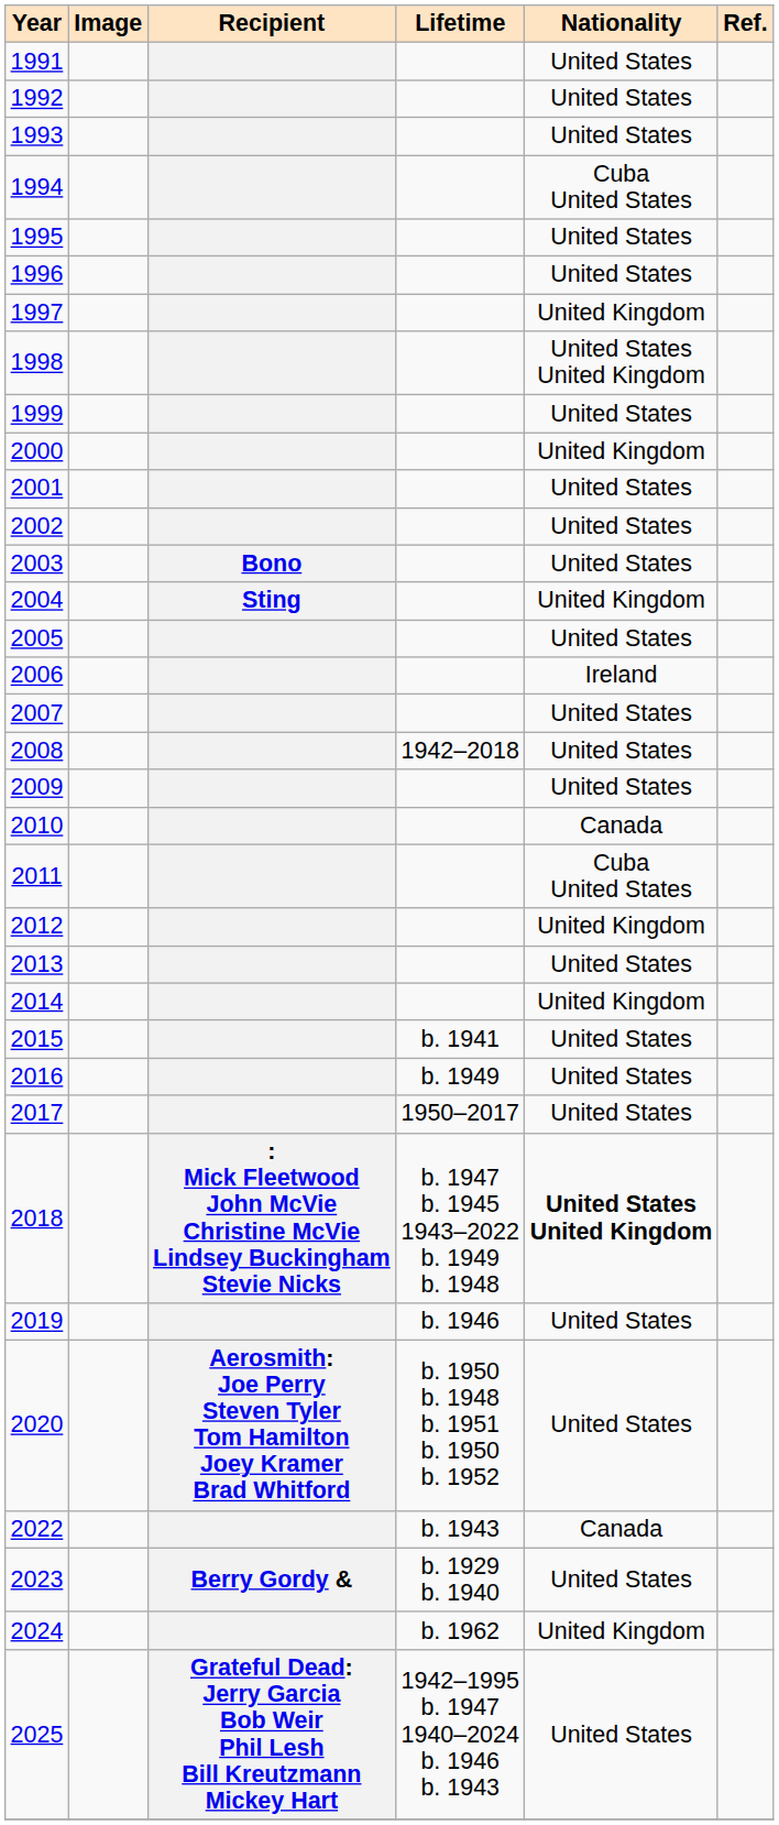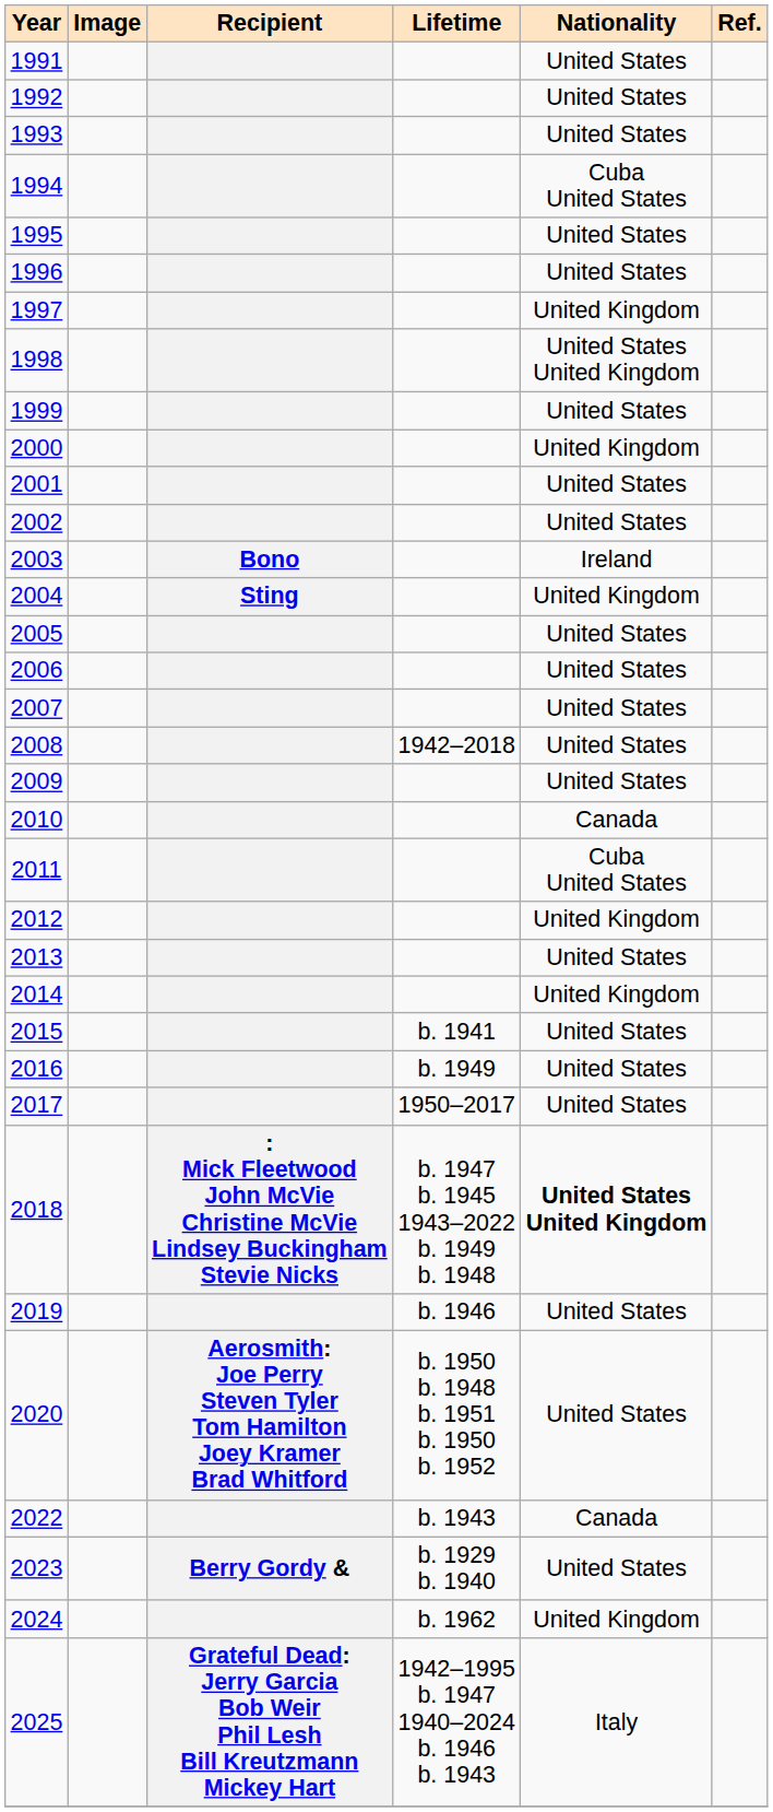 <table class="wikitable plainrowheaders sortable" border="1" style="text-align:center;">
 <tr>
 <th scope="col" style="background:#FFE4C4;">Year</th>
 <th scope="col" class=unsortable style="background:#FFE4C4;">Image</th>
 <th scope="col" style="background:#FFE4C4;">Recipient</th>
 <th scope="col" style="background:#FFE4C4;">Lifetime</th>
 <th scope="col" style="background:#FFE4C4;">Nationality</th>
 <th scope="col" class=unsortable style="background:#FFE4C4;">Ref.</th>
 </tr>
 <tr>
 <td><a href='#'>1991</a></td>
 <td></td>
 <th scope="row"></th>
 <td></td>
 <td>United States</td>
 <td></td>
 </tr>
 <tr>
 <td><a href='#'>1992</a></td>
 <td></td>
 <th scope="row"></th>
 <td></td>
 <td>United States</td>
 <td></td>
 </tr>
 <tr>
 <td><a href='#'>1993</a></td>
 <td></td>
 <th scope="row"></th>
 <td></td>
 <td>United States</td>
 <td></td>
 </tr>
 <tr>
 <td><a href='#'>1994</a></td>
 <td></td>
 <th scope="row"></th>
 <td></td>
 <td>Cuba<br>United States</td>
 <td></td>
 </tr>
 <tr>
 <td><a href='#'>1995</a></td>
 <td></td>
 <th scope="row"></th>
 <td></td>
 <td>United States</td>
 <td></td>
 </tr>
 <tr>
 <td><a href='#'>1996</a></td>
 <td></td>
 <th scope="row"></th>
 <td></td>
 <td>United States</td>
 <td></td>
 </tr>
 <tr>
 <td><a href='#'>1997</a></td>
 <td></td>
 <th scope="row"></th>
 <td></td>
 <td>United Kingdom</td>
 <td></td>
 </tr>
 <tr>
 <td><a href='#'>1998</a></td>
 <td></td>
 <th scope="row"></th>
 <td></td>
 <td>United States<br>United Kingdom</td>
 <td></td>
 </tr>
 <tr>
 <td><a href='#'>1999</a></td>
 <td></td>
 <th scope="row"></th>
 <td></td>
 <td>United States</td>
 <td></td>
 </tr>
 <tr>
 <td><a href='#'>2000</a></td>
 <td></td>
 <th scope="row"></th>
 <td></td>
 <td>United Kingdom</td>
 <td></td>
 </tr>
 <tr>
 <td><a href='#'>2001</a></td>
 <td></td>
 <th scope="row"></th>
 <td></td>
 <td>United States</td>
 <td></td>
 </tr>
 <tr>
 <td><a href='#'>2002</a></td>
 <td></td>
 <th scope="row"></th>
 <td></td>
 <td>United States</td>
 <td></td>
 </tr>
 <tr>
 <td><a href='#'>2003</a></td>
 <td></td>
 <th scope="row"><a href='#'>Bono</a></th>
 <td></td>
-<td>United States</td>
+<td>Ireland</td>
 <td></td>
 </tr>
 <tr>
 <td><a href='#'>2004</a></td>
 <td></td>
 <th scope="row"><a href='#'>Sting</a></th>
 <td></td>
 <td>United Kingdom</td>
 <td></td>
 </tr>
 <tr>
 <td><a href='#'>2005</a></td>
 <td></td>
 <th scope="row"></th>
 <td></td>
 <td>United States</td>
 <td></td>
 </tr>
 <tr>
 <td><a href='#'>2006</a></td>
 <td></td>
 <th scope="row"></th>
 <td></td>
-<td>Ireland</td>
+<td>United States</td>
 <td></td>
 </tr>
 <tr>
 <td><a href='#'>2007</a></td>
 <td></td>
 <th scope="row"></th>
 <td></td>
 <td>United States</td>
 <td></td>
 </tr>
 <tr>
 <td><a href='#'>2008</a></td>
 <td></td>
 <th scope="row"></th>
 <td>1942–2018</td>
 <td>United States</td>
 <td></td>
 </tr>
 <tr>
 <td><a href='#'>2009</a></td>
 <td></td>
 <th scope="row"></th>
 <td></td>
 <td>United States</td>
 <td></td>
 </tr>
 <tr>
 <td><a href='#'>2010</a></td>
 <td></td>
 <th scope="row"></th>
 <td></td>
 <td>Canada</td>
 <td></td>
 </tr>
 <tr>
 <td><a href='#'>2011</a></td>
 <td></td>
 <th scope="row"></th>
 <td></td>
 <td>Cuba<br>United States</td>
 <td></td>
 </tr>
 <tr>
 <td><a href='#'>2012</a></td>
 <td></td>
 <th scope="row"></th>
 <td></td>
 <td>United Kingdom</td>
 <td></td>
 </tr>
 <tr>
 <td><a href='#'>2013</a></td>
 <td></td>
 <th scope="row"></th>
 <td></td>
 <td>United States</td>
 <td></td>
 </tr>
 <tr>
 <td><a href='#'>2014</a></td>
 <td></td>
 <th scope="row"></th>
 <td></td>
 <td>United Kingdom</td>
 <td></td>
 </tr>
 <tr>
 <td><a href='#'>2015</a></td>
 <td></td>
 <th scope="row"></th>
 <td>b. 1941</td>
 <td>United States</td>
 <td></td>
 </tr>
 <tr>
 <td><a href='#'>2016</a></td>
 <td></td>
 <th scope="row"></th>
 <td>b. 1949</td>
 <td>United States</td>
 <td></td>
 </tr>
 <tr>
 <td><a href='#'>2017</a></td>
 <td></td>
 <th scope="row"></th>
 <td>1950–2017</td>
 <td>United States</td>
 <td></td>
 </tr>
 <tr>
 <td><a href='#'>2018</a></td>
 <td></td>
 <th scope="row"><strong></strong>: <br> <a href='#'>Mick Fleetwood</a> <br> <a href='#'>John McVie</a> <br> <a href='#'>Christine McVie</a> <br> <a href='#'>Lindsey Buckingham</a> <br> <a href='#'>Stevie Nicks</a></th>
 <td valign="bottom">b. 1947 <br> b. 1945 <br> 1943–2022 <br> b. 1949 <br> b. 1948</td>
 <td><strong>United States<br>United Kingdom</strong></td>
 <td></td>
 </tr>
 <tr>
 <td><a href='#'>2019</a></td>
 <td></td>
 <th scope="row"></th>
 <td>b. 1946</td>
 <td>United States</td>
 <td></td>
 </tr>
 <tr>
 <td><a href='#'>2020</a></td>
 <td></td>
 <th scope="row"><strong><a href='#'>Aerosmith</a></strong>: <br><a href='#'>Joe Perry</a><br><a href='#'>Steven Tyler</a><br><a href='#'>Tom Hamilton</a><br><a href='#'>Joey Kramer</a><br><a href='#'>Brad Whitford</a></th>
 <td>b. 1950<br> b. 1948<br> b. 1951<br> b. 1950<br> b. 1952</td>
 <td>United States</td>
 <td></td>
 </tr>
 <tr>
 <td><a href='#'>2022</a></td>
 <td></td>
 <th scope="row"></th>
 <td>b. 1943</td>
 <td>Canada</td>
 <td></td>
 </tr>
 <tr>
 <td><a href='#'>2023</a></td>
 <td> </td>
 <th scope="row"><a href='#'>Berry Gordy</a> & </th>
 <td>b. 1929<br> b. 1940</td>
 <td>United States</td>
 <td></td>
 </tr>
 <tr>
 <td><a href='#'>2024</a></td>
 <td></td>
 <th scope="row"></th>
 <td>b. 1962</td>
 <td>United Kingdom</td>
 <td></td>
 </tr>
 <tr>
 <td><a href='#'>2025</a></td>
 <td></td>
 <th scope="row"><strong><a href='#'>Grateful Dead</a></strong>:<br><a href='#'>Jerry Garcia</a><br><a href='#'>Bob Weir</a><br><a href='#'>Phil Lesh</a><br><a href='#'>Bill Kreutzmann</a><br><a href='#'>Mickey Hart</a></th>
 <td>1942–1995<br>b. 1947<br>1940–2024<br>b. 1946<br>b. 1943</td>
-<td>United States</td>
+<td>Italy</td>
 <td></td>
 </tr>
 <tr>
 </tr>
 </table>
